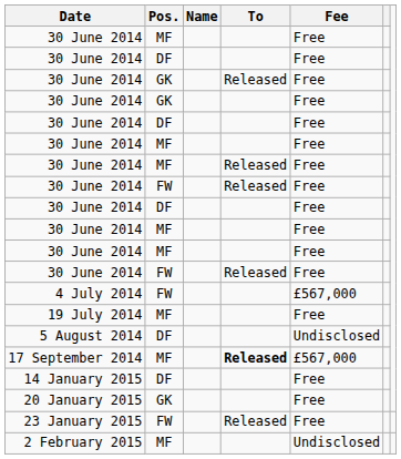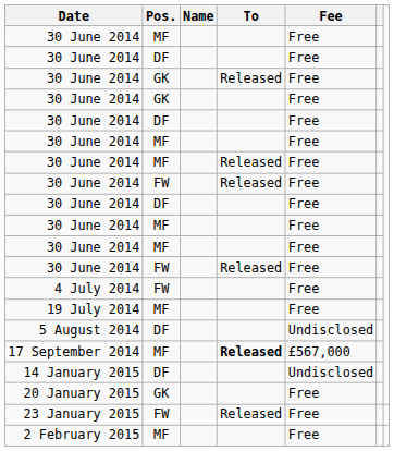 <table class="wikitable" style="text-align:center">
 <tr>
 <th>Date</th>
 <th>Pos.</th>
 <th>Name</th>
 <th>To</th>
 <th>Fee</th>
 <th></th>
 </tr>
 <tr>
 <td align="right">30 June 2014</td>
 <td>MF</td>
 <td align="left"></td>
 <td align="left"></td>
 <td align="left">Free</td>
 <td></td>
 </tr>
 <tr>
 <td align="right">30 June 2014</td>
 <td>DF</td>
 <td align="left"></td>
 <td align="left"></td>
 <td align="left">Free</td>
 <td></td>
 </tr>
 <tr>
 <td align="right">30 June 2014</td>
 <td>GK</td>
 <td align="left"></td>
 <td align="left">Released</td>
 <td align="left">Free</td>
 <td></td>
 </tr>
 <tr>
 <td align="right">30 June 2014</td>
 <td>GK</td>
 <td align="left"></td>
 <td align="left"></td>
 <td align="left">Free</td>
 <td></td>
 </tr>
 <tr>
 <td align="right">30 June 2014</td>
 <td>DF</td>
 <td align="left"></td>
 <td align="left"></td>
 <td align="left">Free</td>
 <td></td>
 </tr>
 <tr>
 <td align="right">30 June 2014</td>
 <td>MF</td>
 <td align="left"></td>
 <td align="left"></td>
 <td align="left">Free</td>
 <td></td>
 </tr>
 <tr>
 <td align="right">30 June 2014</td>
 <td>MF</td>
 <td align="left"></td>
 <td align="left">Released</td>
 <td align="left">Free</td>
 <td></td>
 </tr>
 <tr>
 <td align="right">30 June 2014</td>
 <td>FW</td>
 <td align="left"></td>
 <td align="left">Released</td>
 <td align="left">Free</td>
 <td></td>
 </tr>
 <tr>
 <td align="right">30 June 2014</td>
 <td>DF</td>
 <td align="left"></td>
 <td align="left"></td>
 <td align="left">Free</td>
 <td></td>
 </tr>
 <tr>
 <td align="right">30 June 2014</td>
 <td>MF</td>
 <td align="left"></td>
 <td align="left"></td>
 <td align="left">Free</td>
 <td></td>
 </tr>
 <tr>
 <td align="right">30 June 2014</td>
 <td>MF</td>
 <td align="left"></td>
 <td align="left"></td>
 <td align="left">Free</td>
 <td></td>
 </tr>
 <tr>
 <td align="right">30 June 2014</td>
 <td>FW</td>
 <td align="left"></td>
 <td align="left">Released</td>
 <td align="left">Free</td>
 <td></td>
 </tr>
 <tr>
 <td align="right">4 July 2014</td>
 <td>FW</td>
 <td align="left"></td>
 <td align="left"></td>
-<td align="left">£567,000</td>
+<td align="left">Free</td>
 <td></td>
 </tr>
 <tr>
 <td align="right">19 July 2014</td>
 <td>MF</td>
 <td align="left"></td>
 <td align="left"></td>
 <td align="left">Free</td>
 <td></td>
 </tr>
 <tr>
 <td align="right">5 August 2014</td>
 <td>DF</td>
 <td align="left"></td>
 <td align="left"></td>
 <td align="left">Undisclosed</td>
 <td></td>
 </tr>
 <tr>
 <td align="right">17 September 2014</td>
 <td>MF</td>
 <td align="left"></td>
 <td align="left"><strong>Released</strong></td>
 <td align="left">£567,000</td>
 <td></td>
 </tr>
 <tr>
 <td align="right">14 January 2015</td>
 <td>DF</td>
 <td align="left"></td>
 <td align="left"></td>
-<td align="left">Free</td>
+<td align="left">Undisclosed</td>
 <td></td>
 </tr>
 <tr>
 <td align="right">20 January 2015</td>
 <td>GK</td>
 <td align="left"></td>
 <td align="left"></td>
 <td align="left">Free</td>
 <td></td>
 </tr>
 <tr>
 <td align="right">23 January 2015</td>
 <td>FW</td>
 <td align="left"></td>
 <td align="left">Released</td>
 <td align="left">Free</td>
 <td></td>
 <td></td>
 </tr>
 <tr>
 <td align="right">2 February 2015</td>
 <td>MF</td>
 <td align="left"></td>
 <td align="left"></td>
-<td align="left">Undisclosed</td>
+<td align="left">Free</td>
 <td></td>
 </tr>
 </table>
